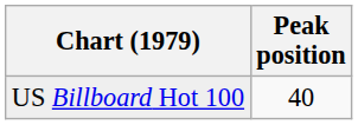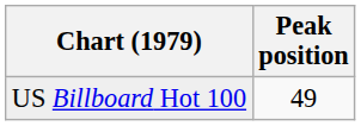 <table class="wikitable sortable plainrowheaders">
 <tr>
 <th>Chart (1979)</th>
 <th>Peak<br>position</th>
 </tr>
 <tr>
 <td bgcolor="#efefef">US <a href='#'><em>Billboard</em> Hot 100</a></td>
-<td align="center">40</td>
+<td align="center">49</td>
 </tr>
 </table>
